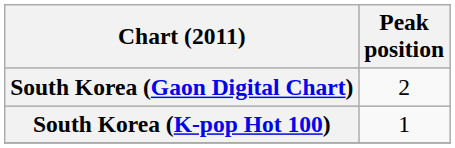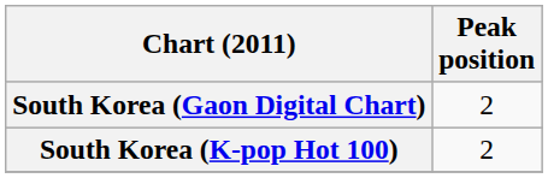 <table class="wikitable sortable plainrowheaders" style="text-align:center;">
 <tr>
 <th>Chart (2011)</th>
 <th>Peak<br>position</th>
 </tr>
 <tr>
 <th scope="row">South Korea (<a href='#'>Gaon Digital Chart</a>)</th>
 <td>2</td>
 </tr>
 <tr>
 <th scope="row">South Korea (<a href='#'>K-pop Hot 100</a>)</th>
-<td>1</td>
+<td>2</td>
 </tr>
 <tr>
 </tr>
 </table>
